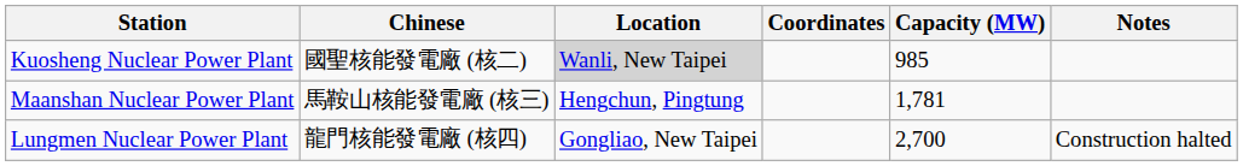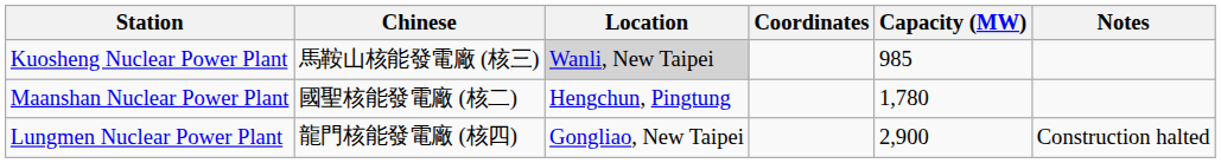 <table class="wikitable sortable">
 <tr>
 <th>Station</th>
 <th>Chinese</th>
 <th>Location</th>
 <th>Coordinates</th>
 <th>Capacity (<a href='#'>MW</a>)</th>
 <th>Notes</th>
 </tr>
 <tr>
 <td><a href='#'>Kuosheng Nuclear Power Plant</a></td>
-<td>國聖核能發電廠 (核二)</td>
+<td>馬鞍山核能發電廠 (核三)</td>
 <td style="background: lightgrey;"><a href='#'>Wanli</a>, New Taipei</td>
 <td></td>
 <td>985</td>
 <td></td>
 </tr>
 <tr>
 <td><a href='#'>Maanshan Nuclear Power Plant</a></td>
-<td>馬鞍山核能發電廠 (核三)</td>
+<td>國聖核能發電廠 (核二)</td>
 <td><a href='#'>Hengchun</a>, <a href='#'>Pingtung</a></td>
 <td></td>
-<td>1,781</td>
+<td>1,780</td>
 <td></td>
 </tr>
 <tr>
 <td><a href='#'>Lungmen Nuclear Power Plant</a></td>
 <td>龍門核能發電廠 (核四)</td>
 <td><a href='#'>Gongliao</a>, New Taipei</td>
 <td></td>
-<td>2,700</td>
+<td>2,900</td>
 <td>Construction halted</td>
 </tr>
 </table>
